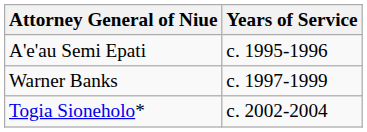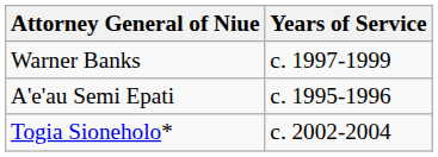 <table class="wikitable">
 <tr>
 <th>Attorney General of Niue</th>
 <th>Years of Service</th>
 </tr>
 <tr>
+<td>Warner Banks</td>
+<td>c. 1997-1999</td>
+</tr>
+<tr>
 <td>A'e'au Semi Epati</td>
 <td>c. 1995-1996</td>
-</tr>
-<tr>
-<td>Warner Banks</td>
-<td>c. 1997-1999</td>
 </tr>
 <tr>
 <td><a href='#'>Togia Sioneholo</a>*</td>
 <td>c. 2002-2004</td>
 </tr>
 </table>
